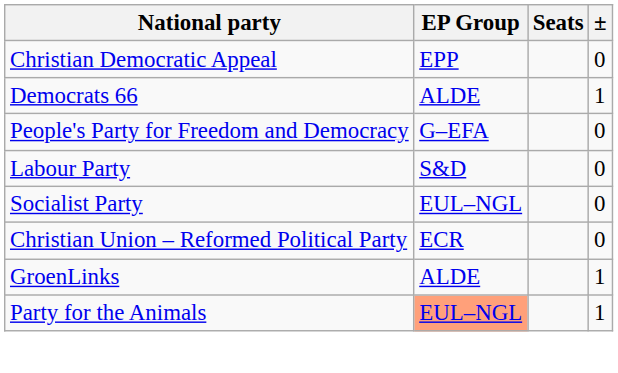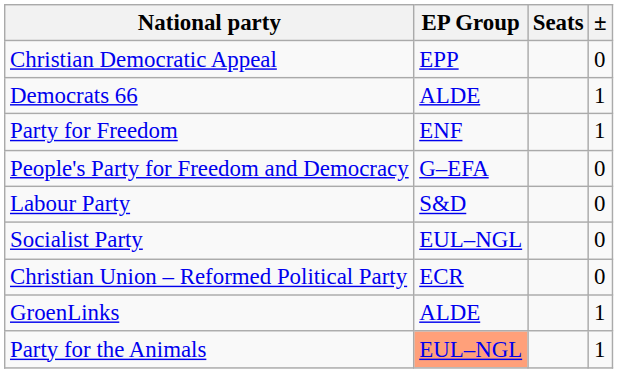 <table class="wikitable">
 <tr>
 <th>National party</th>
 <th>EP Group</th>
 <th>Seats </th>
 <th>±</th>
 </tr>
 <tr>
 <td> <a href='#'>Christian Democratic Appeal</a></td>
 <td> <a href='#'>EPP</a></td>
 <td></td>
 <td>0 </td>
 </tr>
 <tr>
 <td> <a href='#'>Democrats 66</a></td>
 <td> <a href='#'>ALDE</a></td>
+<td></td>
+<td>1 </td>
+</tr>
+<tr>
+<td> <a href='#'>Party for Freedom</a></td>
+<td> <a href='#'>ENF</a></td>
 <td></td>
 <td>1 </td>
 </tr>
 <tr>
 <td> <a href='#'>People's Party for Freedom and Democracy</a></td>
 <td> <a href='#'>G–EFA</a></td>
 <td></td>
 <td>0 </td>
 </tr>
 <tr>
 <td> <a href='#'>Labour Party</a></td>
 <td> <a href='#'>S&D</a></td>
 <td></td>
 <td>0 </td>
 </tr>
 <tr>
 <td> <a href='#'>Socialist Party</a></td>
 <td> <a href='#'>EUL–NGL</a></td>
 <td></td>
 <td>0 </td>
 </tr>
 <tr>
 <td> <a href='#'>Christian Union – Reformed Political Party</a></td>
 <td> <a href='#'>ECR</a></td>
 <td></td>
 <td>0 </td>
 </tr>
 <tr>
 <td> <a href='#'>GroenLinks</a></td>
 <td> <a href='#'>ALDE</a></td>
 <td></td>
 <td>1 </td>
 </tr>
 <tr>
 <td> <a href='#'>Party for the Animals</a></td>
 <td style="background: lightsalmon;"> <a href='#'>EUL–NGL</a></td>
 <td></td>
 <td>1 </td>
 </tr>
 </table>
